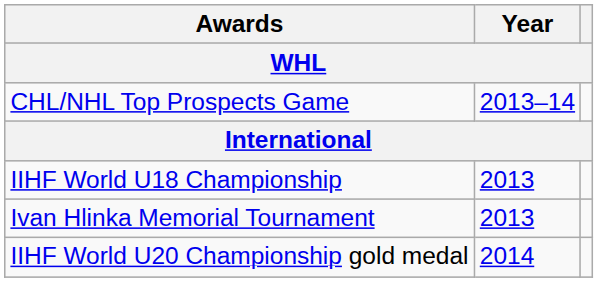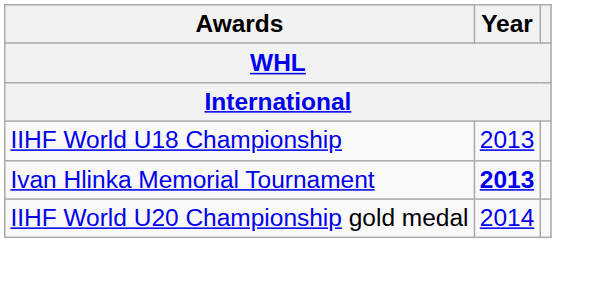 <table class="wikitable">
 <tr>
 <th>Awards</th>
 <th>Year</th>
 <th></th>
 </tr>
 <tr>
 <th colspan="3"><a href='#'>WHL</a></th>
-</tr>
-<tr>
-<td><a href='#'>CHL/NHL Top Prospects Game</a></td>
-<td><a href='#'>2013–14</a></td>
-<td></td>
 </tr>
 <tr>
 <th colspan="3"><a href='#'>International</a></th>
 </tr>
 <tr>
 <td><a href='#'>IIHF World U18 Championship</a></td>
 <td><a href='#'>2013</a></td>
 <td></td>
 </tr>
 <tr>
 <td><a href='#'>Ivan Hlinka Memorial Tournament</a></td>
-<td><a href='#'>2013</a></td>
+<td><strong><a href='#'>2013</a></strong></td>
 <td></td>
 </tr>
 <tr>
 <td><a href='#'>IIHF World U20 Championship</a> gold medal</td>
 <td><a href='#'>2014</a></td>
 <td></td>
 </tr>
 </table>
